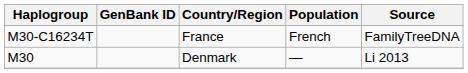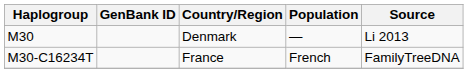 <table class="wikitable sortable">
 <tr>
 <th scope="col">Haplogroup</th>
 <th scope="col">GenBank ID</th>
 <th scope="col">Country/Region</th>
 <th scope="col">Population</th>
 <th scope="col">Source</th>
 </tr>
 <tr>
+<td>M30</td>
+<td></td>
+<td>Denmark</td>
+<td>—</td>
+<td>Li 2013</td>
+</tr>
+<tr>
 <td>M30-C16234T</td>
 <td></td>
 <td>France</td>
 <td>French</td>
 <td>FamilyTreeDNA</td>
 </tr>
 <tr>
-<td>M30</td>
-<td></td>
-<td>Denmark</td>
-<td>—</td>
-<td>Li 2013</td>
-</tr>
-<tr>
 </tr>
 </table>
